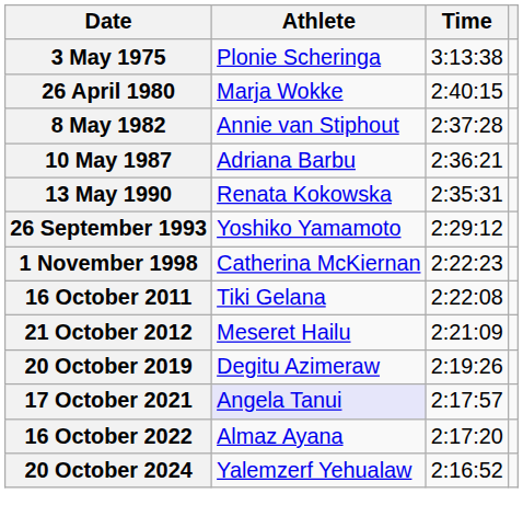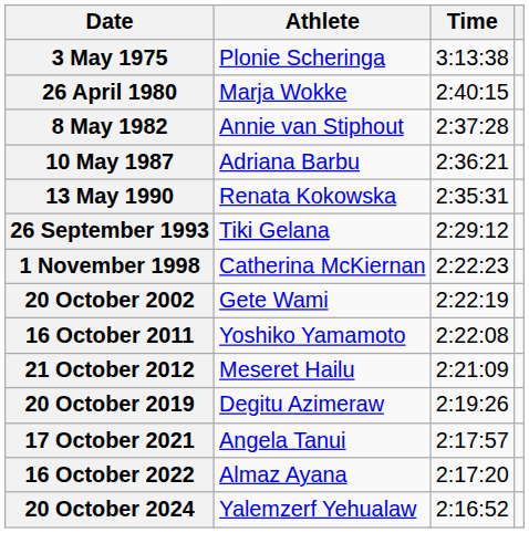 <table class="wikitable plainrowheaders">
 <tr>
 <th scope="col">Date</th>
 <th scope="col">Athlete</th>
 <th scope="col">Time</th>
 <th scope="col"></th>
 </tr>
 <tr>
 <th scope="row">3 May 1975</th>
 <td> <a href='#'>Plonie Scheringa</a></td>
 <td>3:13:38</td>
 <td style="text-align:center;"></td>
 </tr>
 <tr>
 <th scope="row">26 April 1980</th>
 <td> <a href='#'>Marja Wokke</a></td>
 <td>2:40:15</td>
 <td style="text-align:center;"></td>
 </tr>
 <tr>
 <th scope="row">8 May 1982</th>
 <td> <a href='#'>Annie van Stiphout</a></td>
 <td>2:37:28</td>
 <td style="text-align:center;"></td>
 </tr>
 <tr>
 <th scope="row">10 May 1987</th>
 <td> <a href='#'>Adriana Barbu</a></td>
 <td>2:36:21</td>
 <td style="text-align:center;"></td>
 </tr>
 <tr>
 <th scope="row">13 May 1990</th>
 <td> <a href='#'>Renata Kokowska</a></td>
 <td>2:35:31</td>
 <td style="text-align:center;"></td>
 </tr>
 <tr>
 <th scope="row">26 September 1993</th>
-<td> <a href='#'>Yoshiko Yamamoto</a></td>
+<td> <a href='#'>Tiki Gelana</a></td>
 <td>2:29:12</td>
 <td style="text-align:center;"></td>
 </tr>
 <tr>
 <th scope="row">1 November 1998</th>
 <td> <a href='#'>Catherina McKiernan</a></td>
 <td>2:22:23</td>
 <td style="text-align:center;"></td>
 </tr>
 <tr>
+<th scope="row">20 October 2002</th>
+<td> <a href='#'>Gete Wami</a></td>
+<td>2:22:19</td>
+<td style="text-align:center;"></td>
+</tr>
+<tr>
 <th scope="row">16 October 2011</th>
-<td> <a href='#'>Tiki Gelana</a></td>
+<td> <a href='#'>Yoshiko Yamamoto</a></td>
 <td>2:22:08</td>
 <td style="text-align:center;"></td>
 </tr>
 <tr>
 <th scope="row">21 October 2012</th>
 <td> <a href='#'>Meseret Hailu</a></td>
 <td>2:21:09</td>
 <td style="text-align:center;"></td>
 </tr>
 <tr>
 <th scope="row">20 October 2019</th>
 <td> <a href='#'>Degitu Azimeraw</a></td>
 <td>2:19:26</td>
 <td style="text-align:center;"></td>
 </tr>
 <tr>
 <th scope="row">17 October 2021</th>
-<td style="background: lavender;"> <a href='#'>Angela Tanui</a></td>
+<td> <a href='#'>Angela Tanui</a></td>
 <td>2:17:57</td>
 <td style="text-align:center;"></td>
 </tr>
 <tr>
 <th scope="row">16 October 2022</th>
 <td> <a href='#'>Almaz Ayana</a></td>
 <td>2:17:20</td>
 <td style="text-align:center;"></td>
 </tr>
 <tr>
 <th scope="row">20 October 2024</th>
 <td> <a href='#'>Yalemzerf Yehualaw</a></td>
 <td>2:16:52</td>
 <td style="text-align:center;"></td>
 </tr>
 </table>
